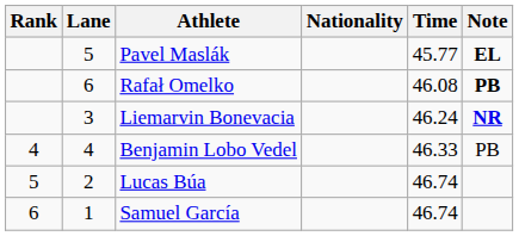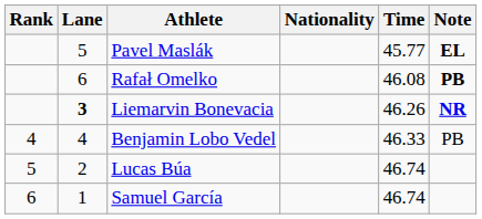 <table class="wikitable sortable" style="text-align:center">
 <tr>
 <th>Rank</th>
 <th>Lane</th>
 <th>Athlete</th>
 <th>Nationality</th>
 <th>Time</th>
 <th>Note</th>
 </tr>
 <tr>
 <td></td>
 <td>5</td>
 <td align=left><a href='#'>Pavel Maslák</a></td>
 <td align=left></td>
 <td>45.77</td>
 <td><strong>EL</strong></td>
 </tr>
 <tr>
 <td></td>
 <td>6</td>
 <td align=left><a href='#'>Rafał Omelko</a></td>
 <td align=left></td>
 <td>46.08</td>
 <td><strong>PB</strong></td>
 </tr>
 <tr>
 <td></td>
-<td>3</td>
+<td><strong>3</strong></td>
 <td align=left><a href='#'>Liemarvin Bonevacia</a></td>
 <td align=left></td>
-<td>46.24</td>
+<td>46.26</td>
 <td><strong><a href='#'>NR</a></strong></td>
 </tr>
 <tr>
 <td>4</td>
 <td>4</td>
 <td align=left><a href='#'>Benjamin Lobo Vedel</a></td>
 <td align=left></td>
 <td>46.33</td>
 <td>PB</td>
 </tr>
 <tr>
 <td>5</td>
 <td>2</td>
 <td align=left><a href='#'>Lucas Búa</a></td>
 <td align=left></td>
 <td>46.74</td>
 <td></td>
 </tr>
 <tr>
 <td>6</td>
 <td>1</td>
 <td align=left><a href='#'>Samuel García</a></td>
 <td align=left></td>
 <td>46.74</td>
 <td></td>
 </tr>
 </table>
